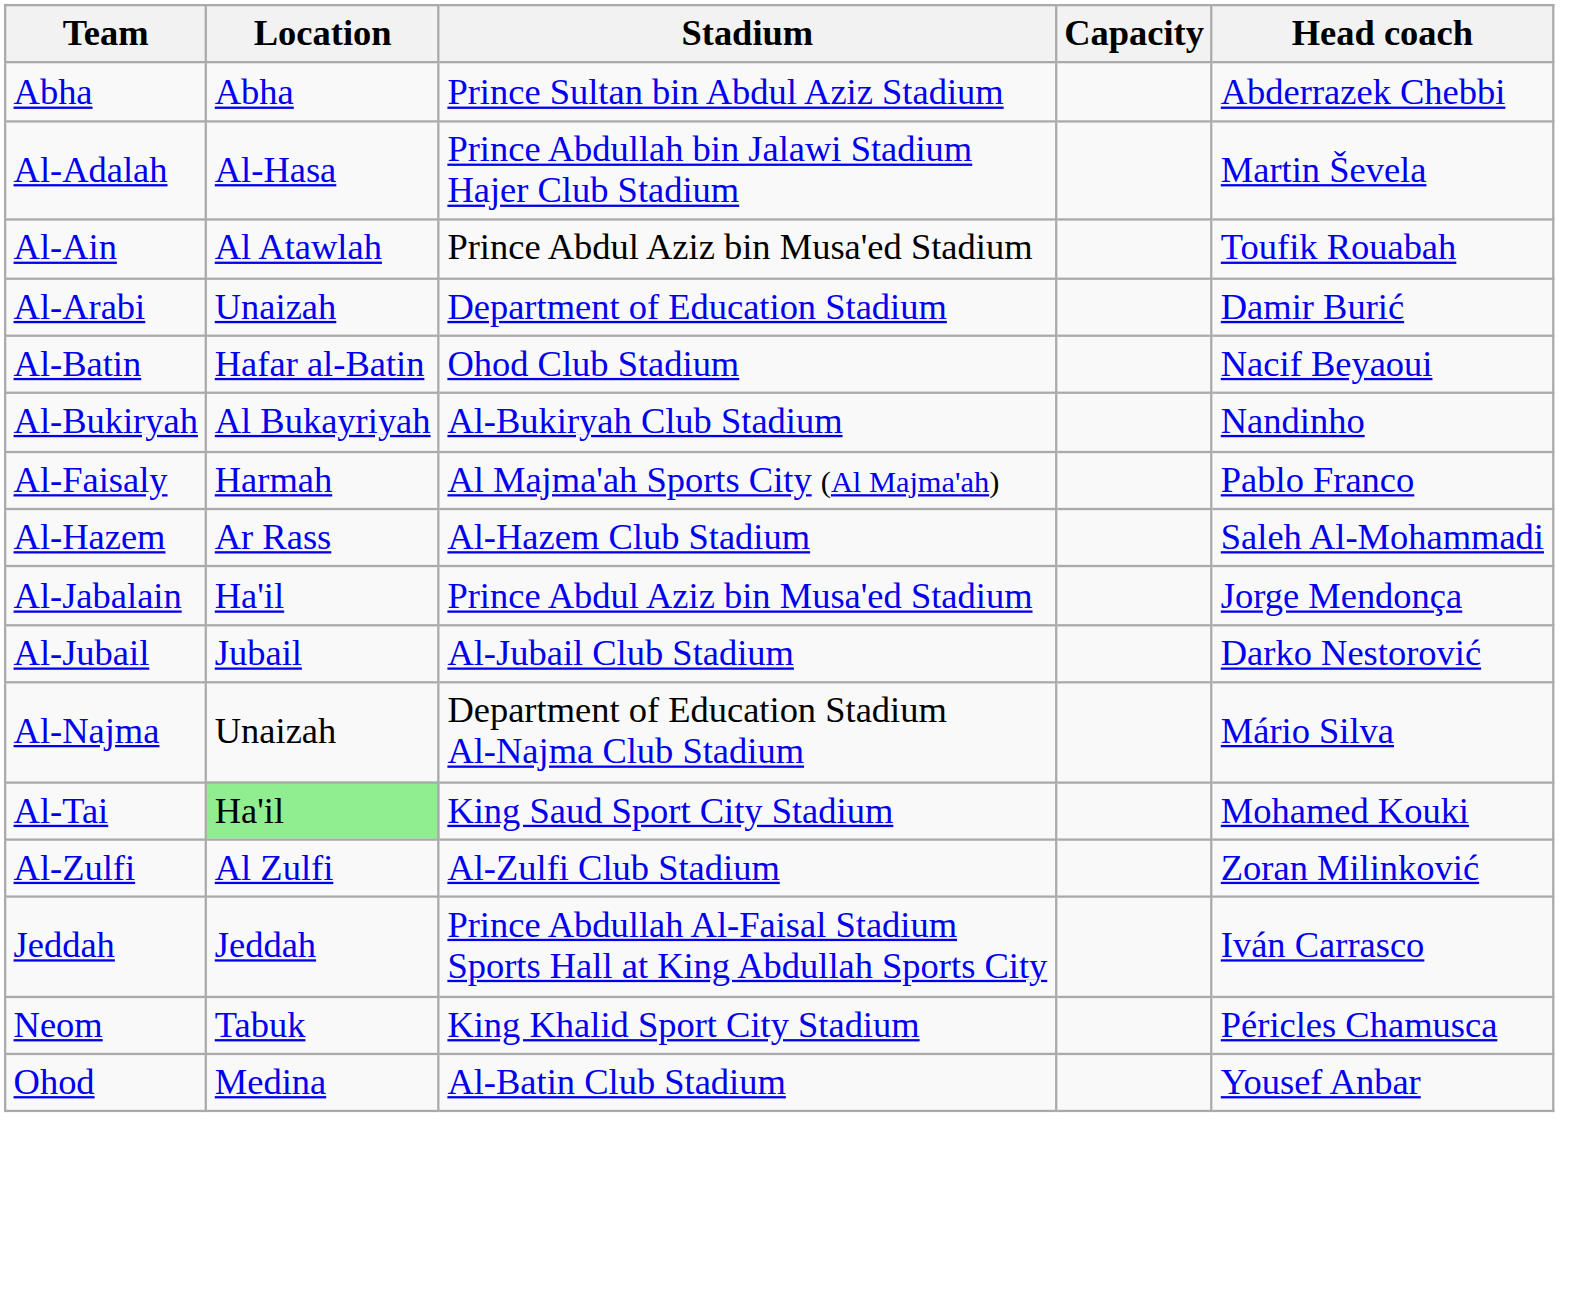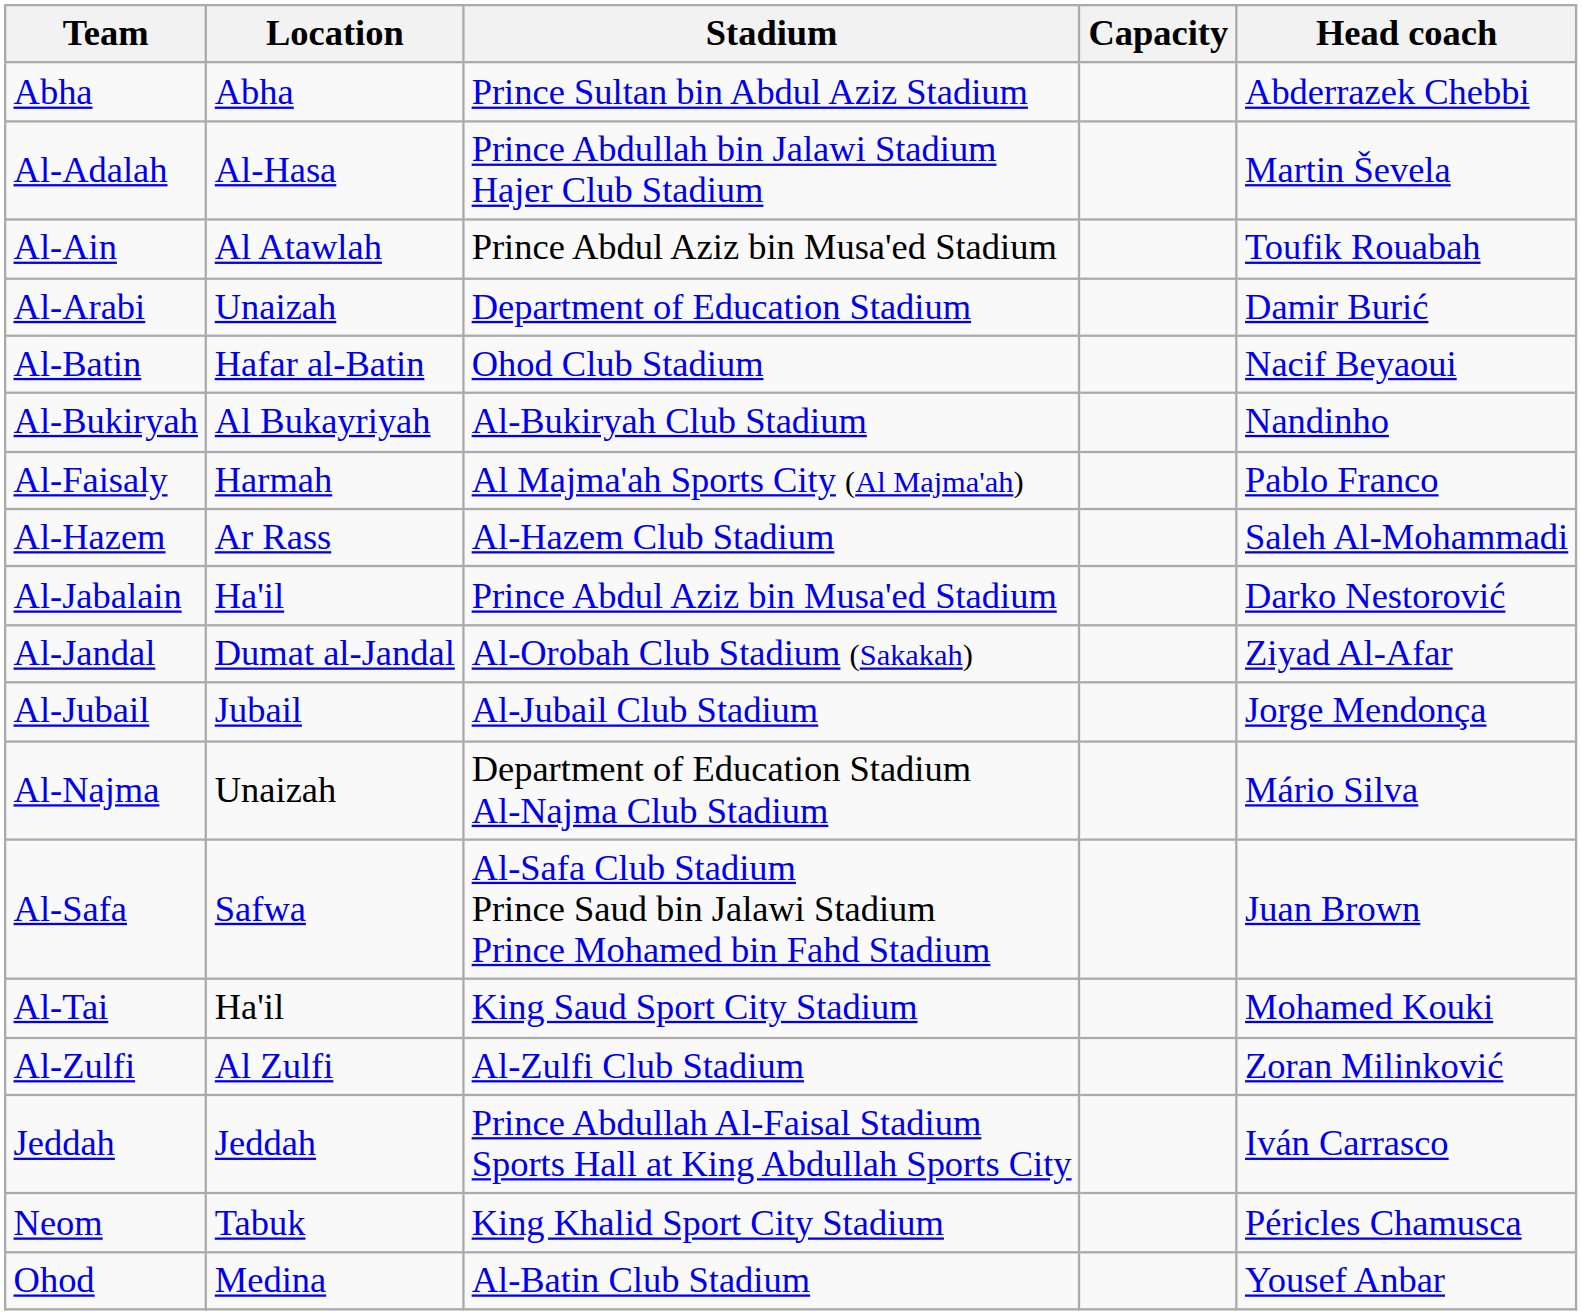 <table class="wikitable sortable">
 <tr>
 <th>Team</th>
 <th>Location</th>
 <th>Stadium</th>
 <th>Capacity</th>
 <th>Head coach</th>
 </tr>
 <tr>
 <td><a href='#'>Abha</a></td>
 <td><a href='#'>Abha</a></td>
 <td><a href='#'>Prince Sultan bin Abdul Aziz Stadium</a></td>
 <td style="text-align:center"></td>
 <td> <a href='#'>Abderrazek Chebbi</a></td>
 </tr>
 <tr>
 <td><a href='#'>Al-Adalah</a></td>
 <td><a href='#'>Al-Hasa</a></td>
 <td><a href='#'>Prince Abdullah bin Jalawi Stadium</a><br><a href='#'>Hajer Club Stadium</a></td>
 <td style="text-align:center"><br></td>
 <td> <a href='#'>Martin Ševela</a></td>
 </tr>
 <tr>
 <td><a href='#'>Al-Ain</a></td>
 <td><a href='#'>Al Atawlah</a></td>
 <td>Prince Abdul Aziz bin Musa'ed Stadium</td>
 <td style="text-align:center"></td>
 <td> <a href='#'>Toufik Rouabah</a></td>
 </tr>
 <tr>
 <td><a href='#'>Al-Arabi</a></td>
 <td><a href='#'>Unaizah</a></td>
 <td><a href='#'>Department of Education Stadium</a></td>
 <td style="text-align:center"></td>
 <td> <a href='#'>Damir Burić</a></td>
 </tr>
 <tr>
 <td><a href='#'>Al-Batin</a></td>
 <td><a href='#'>Hafar al-Batin</a></td>
 <td><a href='#'>Ohod Club Stadium</a></td>
 <td style="text-align:center"></td>
 <td> <a href='#'>Nacif Beyaoui</a></td>
 </tr>
 <tr>
 <td><a href='#'>Al-Bukiryah</a></td>
 <td><a href='#'>Al Bukayriyah</a></td>
 <td><a href='#'>Al-Bukiryah Club Stadium</a></td>
 <td style="text-align:center"></td>
 <td> <a href='#'>Nandinho</a></td>
 </tr>
 <tr>
 <td><a href='#'>Al-Faisaly</a></td>
 <td><a href='#'>Harmah</a></td>
 <td><a href='#'>Al Majma'ah Sports City</a> <small>(<a href='#'>Al Majma'ah</a>)</small></td>
 <td style="text-align:center"></td>
 <td> <a href='#'>Pablo Franco</a></td>
 </tr>
 <tr>
 <td><a href='#'>Al-Hazem</a></td>
 <td><a href='#'>Ar Rass</a></td>
 <td><a href='#'>Al-Hazem Club Stadium</a></td>
 <td style="text-align:center"></td>
 <td> <a href='#'>Saleh Al-Mohammadi</a></td>
 </tr>
 <tr>
 <td><a href='#'>Al-Jabalain</a></td>
 <td><a href='#'>Ha'il</a></td>
 <td><a href='#'>Prince Abdul Aziz bin Musa'ed Stadium</a></td>
 <td style="text-align:center"></td>
-<td> <a href='#'>Jorge Mendonça</a></td>
+<td> <a href='#'>Darko Nestorović</a></td>
+</tr>
+<tr>
+<td><a href='#'>Al-Jandal</a></td>
+<td><a href='#'>Dumat al-Jandal</a></td>
+<td><a href='#'>Al-Orobah Club Stadium</a> <small>(<a href='#'>Sakakah</a>)</small></td>
+<td style="text-align:center"></td>
+<td> <a href='#'>Ziyad Al-Afar</a></td>
 </tr>
 <tr>
 <td><a href='#'>Al-Jubail</a></td>
 <td><a href='#'>Jubail</a></td>
 <td><a href='#'>Al-Jubail Club Stadium</a></td>
 <td style="text-align:center"></td>
-<td> <a href='#'>Darko Nestorović</a></td>
+<td> <a href='#'>Jorge Mendonça</a></td>
 </tr>
 <tr>
 <td><a href='#'>Al-Najma</a></td>
 <td>Unaizah</td>
 <td>Department of Education Stadium<br><a href='#'>Al-Najma Club Stadium</a></td>
 <td style="text-align:center"><br></td>
 <td> <a href='#'>Mário Silva</a></td>
 </tr>
 <tr>
+<td><a href='#'>Al-Safa</a></td>
+<td><a href='#'>Safwa</a></td>
+<td><a href='#'>Al-Safa Club Stadium</a><br>Prince Saud bin Jalawi Stadium <br><a href='#'>Prince Mohamed bin Fahd Stadium</a> </td>
+<td style="text-align:center"><br><br></td>
+<td> <a href='#'>Juan Brown</a></td>
+</tr>
+<tr>
 <td><a href='#'>Al-Tai</a></td>
-<td style="background: lightgreen;">Ha'il</td>
+<td>Ha'il</td>
 <td><a href='#'>King Saud Sport City Stadium</a></td>
 <td style="text-align:center"></td>
 <td> <a href='#'>Mohamed Kouki</a></td>
 </tr>
 <tr>
 <td><a href='#'>Al-Zulfi</a></td>
 <td><a href='#'>Al Zulfi</a></td>
 <td><a href='#'>Al-Zulfi Club Stadium</a></td>
 <td style="text-align:center"></td>
 <td> <a href='#'>Zoran Milinković</a></td>
 </tr>
 <tr>
 <td><a href='#'>Jeddah</a></td>
 <td><a href='#'>Jeddah</a></td>
 <td><a href='#'>Prince Abdullah Al-Faisal Stadium</a><br><a href='#'>Sports Hall at King Abdullah Sports City</a></td>
 <td style="text-align:center"><br></td>
 <td> <a href='#'>Iván Carrasco</a></td>
 </tr>
 <tr>
 <td><a href='#'>Neom</a></td>
 <td><a href='#'>Tabuk</a></td>
 <td><a href='#'>King Khalid Sport City Stadium</a></td>
 <td style="text-align:center"></td>
 <td> <a href='#'>Péricles Chamusca</a></td>
 </tr>
 <tr>
 <td><a href='#'>Ohod</a></td>
 <td><a href='#'>Medina</a></td>
 <td><a href='#'>Al-Batin Club Stadium</a></td>
 <td style="text-align:center"></td>
 <td> <a href='#'>Yousef Anbar</a></td>
 </tr>
 </table>
